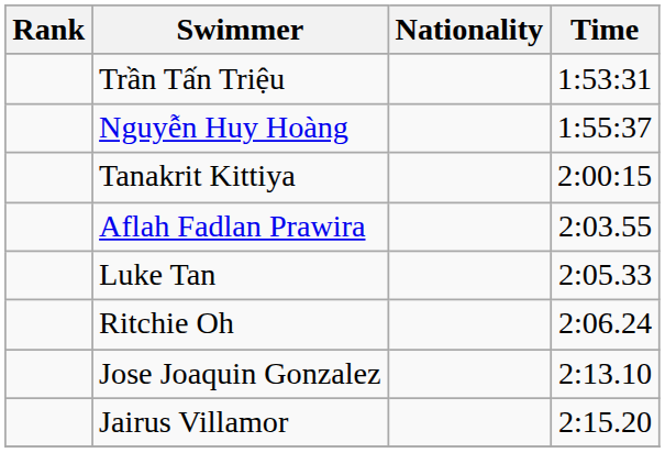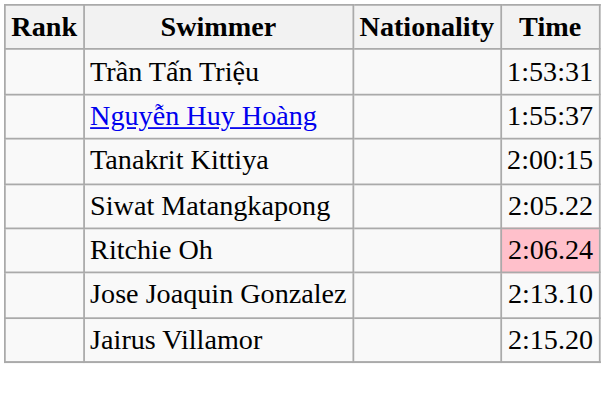 <table class="wikitable" border="1" style="text-align:center">
 <tr>
 <th>Rank</th>
 <th>Swimmer</th>
 <th>Nationality</th>
 <th>Time</th>
 </tr>
 <tr>
 <td></td>
 <td align=left>Trần Tấn Triệu</td>
 <td align=left></td>
 <td align=right>1:53:31</td>
 </tr>
 <tr>
 <td></td>
 <td align=left><a href='#'>Nguyễn Huy Hoàng</a></td>
 <td align=left></td>
 <td align=right>1:55:37</td>
 </tr>
 <tr>
 <td></td>
 <td align=left>Tanakrit Kittiya</td>
 <td align=left></td>
 <td align=right>2:00:15</td>
 </tr>
 <tr>
 <td></td>
-<td align=left><a href='#'>Aflah Fadlan Prawira</a></td>
+<td align=left>Siwat Matangkapong</td>
 <td align=left></td>
-<td align=right>2:03.55</td>
-</tr>
-<tr>
-<td></td>
-<td align=left>Luke Tan</td>
-<td align=left></td>
-<td align=right>2:05.33</td>
+<td align=right>2:05.22</td>
 </tr>
 <tr>
 <td></td>
 <td align=left>Ritchie Oh</td>
 <td align=left></td>
-<td align=right>2:06.24</td>
+<td align=right style="background: pink;">2:06.24</td>
 </tr>
 <tr>
 <td></td>
 <td align=left>Jose Joaquin Gonzalez</td>
 <td align=left></td>
 <td align=right>2:13.10</td>
 </tr>
 <tr>
 <td></td>
 <td align=left>Jairus Villamor</td>
 <td align=left></td>
 <td align=right>2:15.20</td>
 </tr>
 <tr>
 </tr>
 </table>
